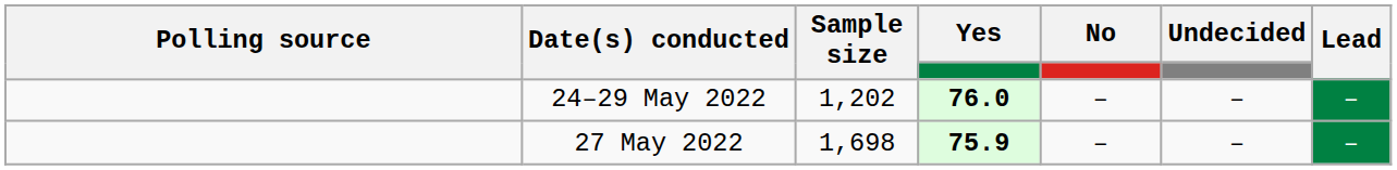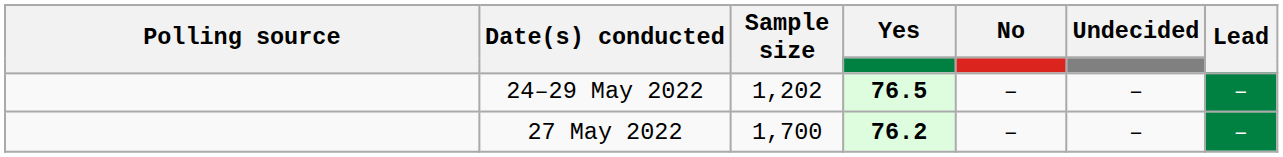 <table class="wikitable" style="text-align: center; font-size:90%; line-height:14px;">
 <tr>
 <th rowspan="2" style="width:230px;">Polling source</th>
 <th rowspan="2" style="width:120px;">Date(s) conducted</th>
 <th rowspan="2" style="width:50px;">Sample size</th>
 <th style="width:50px;">Yes</th>
 <th style="width:50px;">No</th>
 <th style="width:50px;">Undecided</th>
 <th rowspan="2" style="width:30px;">Lead</th>
 </tr>
 <tr>
 <th style="background:#008142;"></th>
 <th style="background:#DC241F;"></th>
 <th style="background:gray;"></th>
 </tr>
 <tr>
 <td></td>
 <td>24–29 May 2022</td>
 <td>1,202</td>
-<td style="background:#DEFDDE;"><strong>76.0</strong></td>
+<td style="background:#DEFDDE;"><strong>76.5</strong></td>
 <td>–</td>
 <td>–</td>
 <td style="background:#008142; color:white;">–</td>
 </tr>
 <tr>
 <td></td>
 <td>27 May 2022</td>
-<td>1,698</td>
-<td style="background:#DEFDDE;"><strong>75.9</strong></td>
+<td>1,700</td>
+<td style="background:#DEFDDE;"><strong>76.2</strong></td>
 <td>–</td>
 <td>–</td>
 <td style="background:#008142; color:white;">–</td>
 </tr>
 </table>
